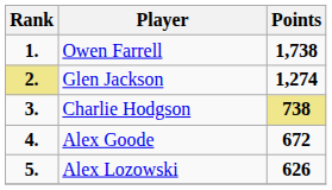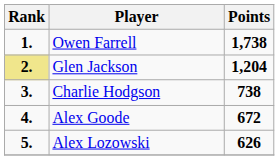 <table class="wikitable sticky-header">
 <tr>
 <th width=35>Rank</th>
 <th width=170>Player</th>
 <th width=40>Points</th>
 </tr>
 <tr>
 <td align=center><strong>1.</strong></td>
 <td> <a href='#'>Owen Farrell</a></td>
 <td align=center><strong>1,738</strong></td>
 </tr>
 <tr>
 <td align=center style="background: khaki;"><strong>2.</strong></td>
 <td> <a href='#'>Glen Jackson</a></td>
-<td align=center><strong>1,274</strong></td>
+<td align=center><strong>1,204</strong></td>
 </tr>
 <tr>
 <td align=center><strong>3.</strong></td>
 <td> <a href='#'>Charlie Hodgson</a></td>
-<td align=center style="background: khaki;"><strong>738</strong></td>
+<td align=center><strong>738</strong></td>
 </tr>
 <tr>
 <td align=center><strong>4.</strong></td>
 <td> <a href='#'>Alex Goode</a></td>
 <td align=center><strong>672</strong></td>
 </tr>
 <tr>
 <td align=center><strong>5.</strong></td>
 <td> <a href='#'>Alex Lozowski</a></td>
 <td align=center><strong>626</strong></td>
 </tr>
 <tr>
 </tr>
 </table>
